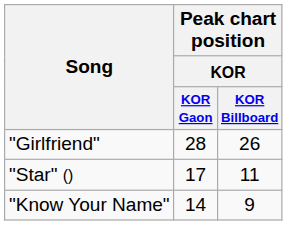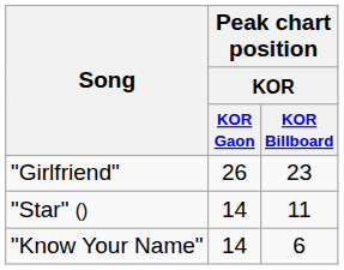 <table class="wikitable sortable" style="text-align:center;">
 <tr>
 <th rowspan="3">Song</th>
 <th colspan="9">Peak chart position</th>
 </tr>
 <tr>
 <th colspan="2" width="30"><small>KOR</small></th>
 </tr>
 <tr style="font-size:smaller;">
 <th width="30"><small><a href='#'>KOR<br>Gaon</a></small></th>
 <th width="30"><small><a href='#'>KOR<br>Billboard</a></small></th>
 </tr>
 <tr>
 <td align="left">"Girlfriend"</td>
-<td>28</td>
 <td>26</td>
+<td>23</td>
 </tr>
 <tr>
 <td align="left">"Star" <small>()</small></td>
-<td>17</td>
+<td>14</td>
 <td>11</td>
 </tr>
 <tr>
 <td align="left">"Know Your Name"</td>
 <td>14</td>
-<td>9</td>
+<td>6</td>
 </tr>
 </table>
